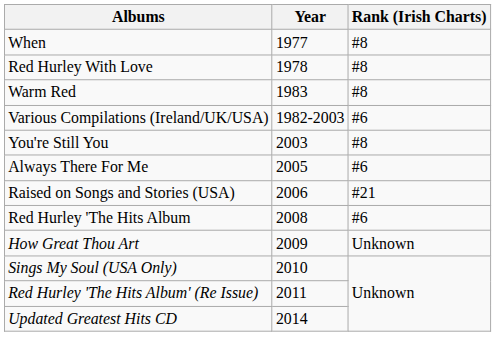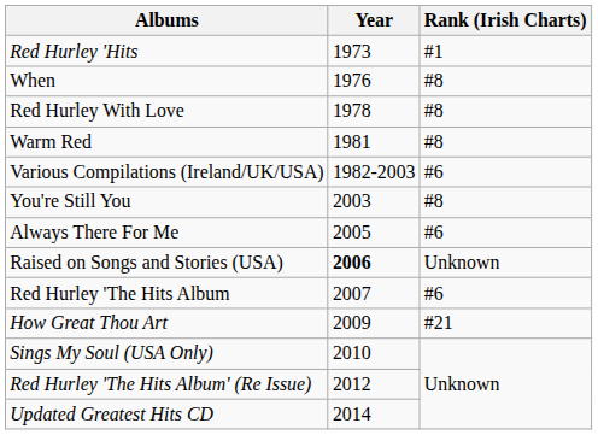 <table class="wikitable">
 <tr>
 <th>Albums</th>
 <th>Year</th>
 <th>Rank (Irish Charts)</th>
 </tr>
 <tr>
+<td><em>Red Hurley 'Hits<strong></td>
+<td>1973</td>
+<td>#1</td>
+</tr>
+<tr>
 <td></em>When<em></td>
-<td>1977</td>
+<td>1976</td>
 <td>#8</td>
 </tr>
 <tr>
 <td></em>Red Hurley With Love<em></td>
 <td>1978</td>
 <td>#8</td>
 </tr>
 <tr>
 <td></em>Warm Red<em></td>
-<td>1983</td>
+<td>1981</td>
 <td>#8</td>
 </tr>
 <tr>
 <td></em>Various Compilations (Ireland/UK/USA)<em></td>
 <td>1982-2003</td>
 <td>#6</td>
 </tr>
 <tr>
 <td></em>You're Still You<em></td>
 <td>2003</td>
 <td>#8</td>
 </tr>
 <tr>
 <td></em>Always There For Me<em></td>
 <td>2005</td>
 <td>#6</td>
 </tr>
 <tr>
 <td></em>Raised on Songs and Stories (USA)<em></td>
-<td>2006</td>
-<td>#21</td>
+<td><strong>2006</strong></td>
+<td>Unknown</td>
 </tr>
 <tr>
 <td></em>Red Hurley 'The Hits Album</strong></td>
-<td>2008</td>
+<td>2007</td>
 <td>#6</td>
 </tr>
 <tr>
 <td><em>How Great Thou Art</em></td>
 <td>2009</td>
-<td>Unknown</td>
+<td>#21</td>
 </tr>
 <tr>
 <td><em>Sings My Soul (USA Only)</em></td>
 <td>2010</td>
 <td rowspan="3">Unknown</td>
 </tr>
 <tr>
 <td><em>Red Hurley 'The Hits Album' (Re Issue)</em></td>
-<td>2011</td>
+<td>2012</td>
 </tr>
 <tr>
 <td><em>Updated Greatest Hits CD</em></td>
 <td>2014</td>
 </tr>
 </table>
